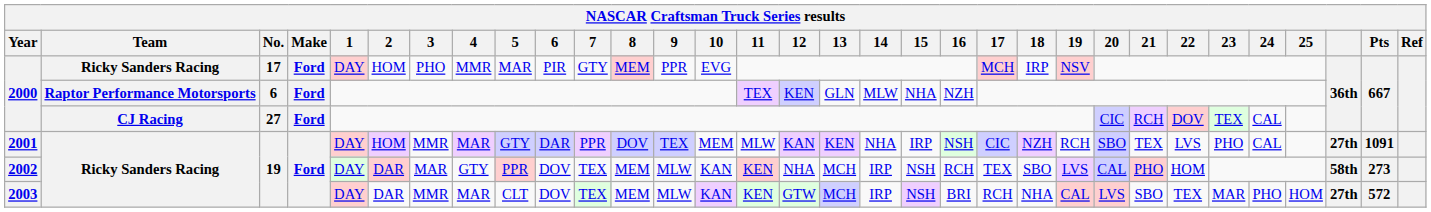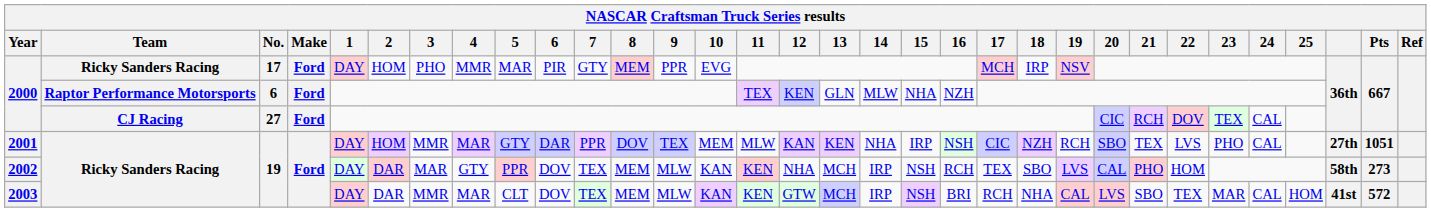 <table class="wikitable" style="text-align:center; font-size:75%">
 <tr>
 <th colspan=45><a href='#'>NASCAR</a> <a href='#'>Craftsman Truck Series</a> results</th>
 </tr>
 <tr>
 <th>Year</th>
 <th>Team</th>
 <th>No.</th>
 <th>Make</th>
 <th>1</th>
 <th>2</th>
 <th>3</th>
 <th>4</th>
 <th>5</th>
 <th>6</th>
 <th>7</th>
 <th>8</th>
 <th>9</th>
 <th>10</th>
 <th>11</th>
 <th>12</th>
 <th>13</th>
 <th>14</th>
 <th>15</th>
 <th>16</th>
 <th>17</th>
 <th>18</th>
 <th>19</th>
 <th>20</th>
 <th>21</th>
 <th>22</th>
 <th>23</th>
 <th>24</th>
 <th>25</th>
 <th></th>
 <th>Pts</th>
 <th>Ref</th>
 </tr>
 <tr>
 <th rowspan=3><a href='#'>2000</a></th>
 <th>Ricky Sanders Racing</th>
 <th>17</th>
 <th><a href='#'>Ford</a></th>
 <td style="background:#FFCFCF;"><a href='#'>DAY</a><br></td>
 <td><a href='#'>HOM</a></td>
 <td><a href='#'>PHO</a></td>
 <td><a href='#'>MMR</a></td>
 <td><a href='#'>MAR</a></td>
 <td><a href='#'>PIR</a></td>
 <td><a href='#'>GTY</a></td>
 <td style="background:#FFCFCF;"><a href='#'>MEM</a><br></td>
 <td><a href='#'>PPR</a></td>
 <td><a href='#'>EVG</a></td>
 <td colspan=6></td>
 <td style="background:#FFCFCF;"><a href='#'>MCH</a><br></td>
 <td><a href='#'>IRP</a></td>
 <td style="background:#FFCFCF;"><a href='#'>NSV</a><br></td>
 <td colspan=6></td>
 <th rowspan=3>36th</th>
 <th rowspan=3>667</th>
 <th rowspan=3></th>
 </tr>
 <tr>
 <th><a href='#'>Raptor Performance Motorsports</a></th>
 <th>6</th>
 <th><a href='#'>Ford</a></th>
 <td colspan=10></td>
 <td style="background:#EFCFFF;"><a href='#'>TEX</a><br></td>
 <td style="background:#CFCFFF;"><a href='#'>KEN</a><br></td>
 <td><a href='#'>GLN</a></td>
 <td><a href='#'>MLW</a></td>
 <td><a href='#'>NHA</a></td>
 <td><a href='#'>NZH</a></td>
 <td colspan=9></td>
 </tr>
 <tr>
 <th><a href='#'>CJ Racing</a></th>
 <th>27</th>
 <th><a href='#'>Ford</a></th>
 <td colspan=19></td>
 <td style="background:#CFCFFF;"><a href='#'>CIC</a><br></td>
 <td style="background:#EFCFFF;"><a href='#'>RCH</a><br></td>
 <td style="background:#FFCFCF;"><a href='#'>DOV</a><br></td>
 <td style="background:#DFFFDF;"><a href='#'>TEX</a><br></td>
 <td><a href='#'>CAL</a></td>
 <td></td>
 </tr>
 <tr>
 <th><a href='#'>2001</a></th>
 <th rowspan=3>Ricky Sanders Racing</th>
 <th rowspan=3>19</th>
 <th rowspan=3><a href='#'>Ford</a></th>
 <td style="background:#FFCFCF;"><a href='#'>DAY</a><br></td>
 <td style="background:#EFCFFF;"><a href='#'>HOM</a><br></td>
 <td><a href='#'>MMR</a></td>
 <td style="background:#EFCFFF;"><a href='#'>MAR</a><br></td>
 <td style="background:#CFCFFF;"><a href='#'>GTY</a><br></td>
 <td style="background:#CFCFFF;"><a href='#'>DAR</a><br></td>
 <td style="background:#EFCFFF;"><a href='#'>PPR</a><br></td>
 <td style="background:#CFCFFF;"><a href='#'>DOV</a><br></td>
 <td style="background:#CFCFFF;"><a href='#'>TEX</a><br></td>
 <td><a href='#'>MEM</a></td>
 <td><a href='#'>MLW</a></td>
 <td style="background:#EFCFFF;"><a href='#'>KAN</a><br></td>
 <td style="background:#EFCFFF;"><a href='#'>KEN</a><br></td>
 <td><a href='#'>NHA</a></td>
 <td><a href='#'>IRP</a></td>
 <td style="background:#DFFFDF;"><a href='#'>NSH</a><br></td>
 <td style="background:#CFCFFF;"><a href='#'>CIC</a><br></td>
 <td style="background:#EFCFFF;"><a href='#'>NZH</a><br></td>
 <td><a href='#'>RCH</a></td>
 <td style="background:#CFCFFF;"><a href='#'>SBO</a><br></td>
 <td><a href='#'>TEX</a></td>
 <td><a href='#'>LVS</a></td>
 <td><a href='#'>PHO</a></td>
 <td><a href='#'>CAL</a></td>
 <td></td>
 <th>27th</th>
-<th>1091</th>
+<th>1051</th>
 <th></th>
 </tr>
 <tr>
 <th><a href='#'>2002</a></th>
 <td style="background:#DFFFDF;"><a href='#'>DAY</a><br></td>
 <td style="background:#FFCFCF;"><a href='#'>DAR</a><br></td>
 <td><a href='#'>MAR</a></td>
 <td><a href='#'>GTY</a></td>
 <td style="background:#FFCFCF;"><a href='#'>PPR</a><br></td>
 <td><a href='#'>DOV</a></td>
 <td><a href='#'>TEX</a></td>
 <td><a href='#'>MEM</a></td>
 <td><a href='#'>MLW</a></td>
 <td><a href='#'>KAN</a></td>
 <td style="background:#FFCFCF;"><a href='#'>KEN</a><br></td>
 <td><a href='#'>NHA</a></td>
 <td><a href='#'>MCH</a></td>
 <td><a href='#'>IRP</a></td>
 <td><a href='#'>NSH</a></td>
 <td><a href='#'>RCH</a></td>
 <td><a href='#'>TEX</a></td>
 <td><a href='#'>SBO</a></td>
 <td style="background:#EFCFFF;"><a href='#'>LVS</a><br></td>
 <td style="background:#CFCFFF;"><a href='#'>CAL</a><br></td>
 <td style="background:#FFCFCF;"><a href='#'>PHO</a><br></td>
 <td><a href='#'>HOM</a></td>
 <td colspan=3></td>
 <th>58th</th>
 <th>273</th>
 <th></th>
 </tr>
 <tr>
 <th><a href='#'>2003</a></th>
 <td style="background:#FFCFCF;"><a href='#'>DAY</a><br></td>
 <td><a href='#'>DAR</a></td>
 <td><a href='#'>MMR</a></td>
 <td><a href='#'>MAR</a></td>
 <td><a href='#'>CLT</a></td>
 <td><a href='#'>DOV</a></td>
 <td style="background:#DFFFDF;"><a href='#'>TEX</a><br></td>
 <td><a href='#'>MEM</a></td>
 <td><a href='#'>MLW</a></td>
 <td style="background:#EFCFFF;"><a href='#'>KAN</a><br></td>
 <td style="background:#DFFFDF;"><a href='#'>KEN</a><br></td>
 <td style="background:#DFFFDF;"><a href='#'>GTW</a><br></td>
 <td style="background:#CFCFFF;"><a href='#'>MCH</a><br></td>
 <td><a href='#'>IRP</a></td>
 <td style="background:#EFCFFF;"><a href='#'>NSH</a><br></td>
 <td><a href='#'>BRI</a></td>
 <td><a href='#'>RCH</a></td>
 <td><a href='#'>NHA</a></td>
 <td style="background:#FFCFCF;"><a href='#'>CAL</a><br></td>
 <td style="background:#FFCFCF;"><a href='#'>LVS</a><br></td>
 <td><a href='#'>SBO</a></td>
 <td><a href='#'>TEX</a></td>
 <td><a href='#'>MAR</a></td>
-<td><a href='#'>PHO</a></td>
+<td><a href='#'>CAL</a></td>
 <td><a href='#'>HOM</a></td>
-<th>27th</th>
+<th>41st</th>
 <th>572</th>
 <th></th>
 </tr>
 </table>
